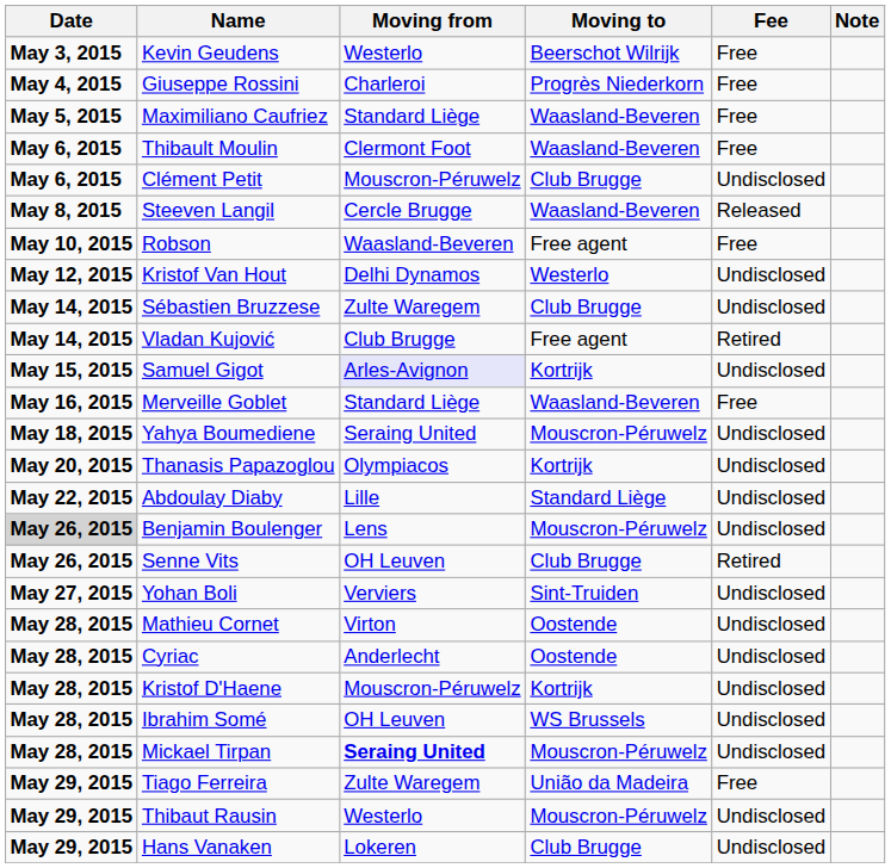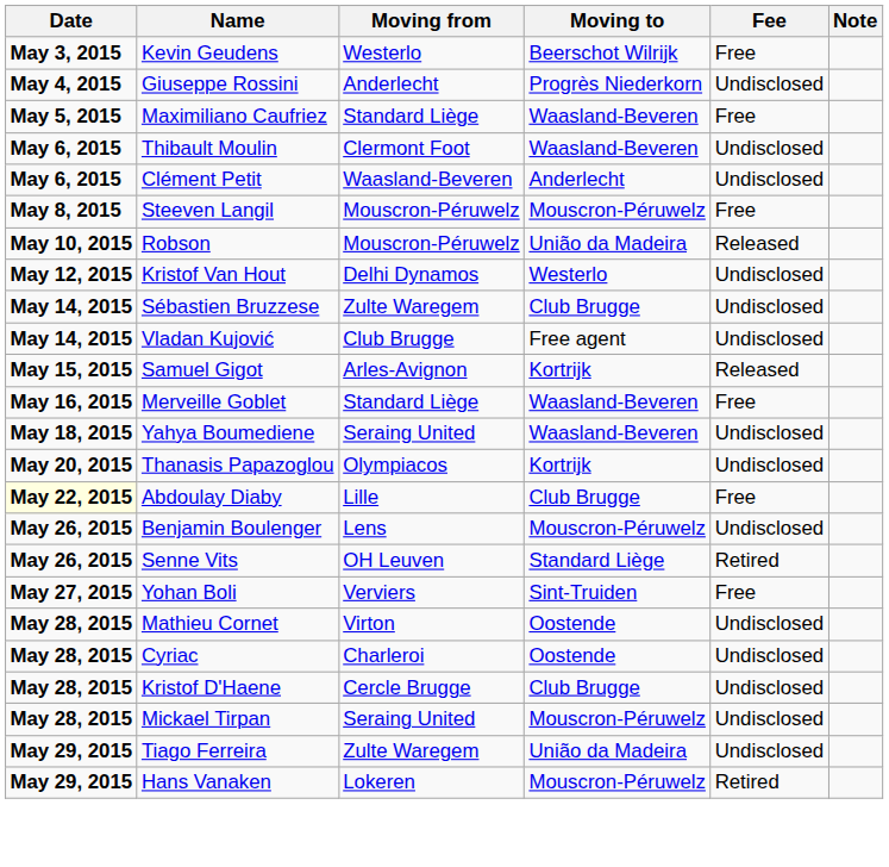 <table class="wikitable sortable">
 <tr>
 <th>Date</th>
 <th>Name</th>
 <th>Moving from</th>
 <th>Moving to</th>
 <th>Fee</th>
 <th>Note</th>
 </tr>
 <tr>
 <td><strong>May 3, 2015</strong></td>
 <td> <a href='#'>Kevin Geudens</a></td>
 <td> <a href='#'>Westerlo</a></td>
 <td> <a href='#'>Beerschot Wilrijk</a></td>
 <td>Free </td>
 <td></td>
 </tr>
 <tr>
 <td><strong>May 4, 2015</strong></td>
 <td> <a href='#'>Giuseppe Rossini</a></td>
-<td> <a href='#'>Charleroi</a></td>
+<td> <a href='#'>Anderlecht</a></td>
 <td> <a href='#'>Progrès Niederkorn</a></td>
-<td>Free </td>
+<td>Undisclosed </td>
 <td align=center></td>
 </tr>
 <tr>
 <td><strong>May 5, 2015</strong></td>
 <td> <a href='#'>Maximiliano Caufriez</a></td>
 <td> <a href='#'>Standard Liège</a></td>
 <td> <a href='#'>Waasland-Beveren</a></td>
 <td>Free </td>
 <td></td>
 </tr>
 <tr>
 <td><strong>May 6, 2015</strong></td>
 <td> <a href='#'>Thibault Moulin</a></td>
 <td> <a href='#'>Clermont Foot</a></td>
 <td> <a href='#'>Waasland-Beveren</a></td>
-<td>Free </td>
+<td>Undisclosed </td>
 <td></td>
 </tr>
 <tr>
 <td><strong>May 6, 2015</strong></td>
 <td> <a href='#'>Clément Petit</a></td>
-<td> <a href='#'>Mouscron-Péruwelz</a></td>
-<td> <a href='#'>Club Brugge</a></td>
+<td> <a href='#'>Waasland-Beveren</a></td>
+<td> <a href='#'>Anderlecht</a></td>
 <td>Undisclosed </td>
 <td></td>
 </tr>
 <tr>
 <td><strong>May 8, 2015</strong></td>
 <td> <a href='#'>Steeven Langil</a></td>
-<td> <a href='#'>Cercle Brugge</a></td>
-<td> <a href='#'>Waasland-Beveren</a></td>
-<td>Released </td>
+<td> <a href='#'>Mouscron-Péruwelz</a></td>
+<td> <a href='#'>Mouscron-Péruwelz</a></td>
+<td>Free </td>
 <td></td>
 </tr>
 <tr>
 <td><strong>May 10, 2015</strong></td>
 <td> <a href='#'>Robson</a></td>
-<td> <a href='#'>Waasland-Beveren</a></td>
-<td>Free agent</td>
-<td>Free </td>
+<td> <a href='#'>Mouscron-Péruwelz</a></td>
+<td> <a href='#'>União da Madeira</a></td>
+<td>Released </td>
 <td></td>
 </tr>
 <tr>
 <td><strong>May 12, 2015</strong></td>
 <td> <a href='#'>Kristof Van Hout</a></td>
 <td> <a href='#'>Delhi Dynamos</a></td>
 <td> <a href='#'>Westerlo</a></td>
 <td>Undisclosed </td>
 <td></td>
 </tr>
 <tr>
 <td><strong>May 14, 2015</strong></td>
 <td> <a href='#'>Sébastien Bruzzese</a></td>
 <td> <a href='#'>Zulte Waregem</a></td>
 <td> <a href='#'>Club Brugge</a></td>
 <td>Undisclosed </td>
 <td></td>
 </tr>
 <tr>
 <td><strong>May 14, 2015</strong></td>
 <td> <a href='#'>Vladan Kujović</a></td>
 <td> <a href='#'>Club Brugge</a></td>
 <td>Free agent</td>
-<td>Retired </td>
+<td>Undisclosed </td>
 <td></td>
 </tr>
 <tr>
 <td><strong>May 15, 2015</strong></td>
 <td> <a href='#'>Samuel Gigot</a></td>
-<td style="background: lavender;"> <a href='#'>Arles-Avignon</a></td>
+<td> <a href='#'>Arles-Avignon</a></td>
 <td> <a href='#'>Kortrijk</a></td>
-<td>Undisclosed </td>
+<td>Released </td>
 <td></td>
 </tr>
 <tr>
 <td><strong>May 16, 2015</strong></td>
 <td> <a href='#'>Merveille Goblet</a></td>
 <td> <a href='#'>Standard Liège</a></td>
 <td> <a href='#'>Waasland-Beveren</a></td>
 <td>Free </td>
 <td align=center></td>
 </tr>
 <tr>
 <td><strong>May 18, 2015</strong></td>
 <td> <a href='#'>Yahya Boumediene</a></td>
 <td> <a href='#'>Seraing United</a></td>
-<td> <a href='#'>Mouscron-Péruwelz</a></td>
+<td> <a href='#'>Waasland-Beveren</a></td>
 <td>Undisclosed </td>
 <td></td>
 </tr>
 <tr>
 <td><strong>May 20, 2015</strong></td>
 <td> <a href='#'>Thanasis Papazoglou</a></td>
 <td> <a href='#'>Olympiacos</a></td>
 <td> <a href='#'>Kortrijk</a></td>
 <td>Undisclosed </td>
 <td></td>
 </tr>
 <tr>
-<td><strong>May 22, 2015</strong></td>
+<td style="background: lightyellow;"><strong>May 22, 2015</strong></td>
 <td> <a href='#'>Abdoulay Diaby</a></td>
 <td> <a href='#'>Lille</a></td>
-<td> <a href='#'>Standard Liège</a></td>
-<td>Undisclosed </td>
+<td> <a href='#'>Club Brugge</a></td>
+<td>Free </td>
 <td></td>
 </tr>
 <tr>
-<td style="background: lightgrey;"><strong>May 26, 2015</strong></td>
+<td><strong>May 26, 2015</strong></td>
 <td> <a href='#'>Benjamin Boulenger</a></td>
 <td> <a href='#'>Lens</a></td>
 <td> <a href='#'>Mouscron-Péruwelz</a></td>
 <td>Undisclosed </td>
 <td></td>
 </tr>
 <tr>
 <td><strong>May 26, 2015</strong></td>
 <td> <a href='#'>Senne Vits</a></td>
 <td> <a href='#'>OH Leuven</a></td>
-<td> <a href='#'>Club Brugge</a></td>
+<td> <a href='#'>Standard Liège</a></td>
 <td>Retired </td>
 <td></td>
 </tr>
 <tr>
 <td><strong>May 27, 2015</strong></td>
 <td> <a href='#'>Yohan Boli</a></td>
 <td> <a href='#'>Verviers</a></td>
 <td> <a href='#'>Sint-Truiden</a></td>
-<td>Undisclosed </td>
+<td>Free </td>
 <td></td>
 </tr>
 <tr>
 <td><strong>May 28, 2015</strong></td>
 <td> <a href='#'>Mathieu Cornet</a></td>
 <td> <a href='#'>Virton</a></td>
 <td> <a href='#'>Oostende</a></td>
 <td>Undisclosed </td>
 <td></td>
 </tr>
 <tr>
 <td><strong>May 28, 2015</strong></td>
 <td> <a href='#'>Cyriac</a></td>
-<td> <a href='#'>Anderlecht</a></td>
+<td> <a href='#'>Charleroi</a></td>
 <td> <a href='#'>Oostende</a></td>
 <td>Undisclosed </td>
 <td></td>
 </tr>
 <tr>
 <td><strong>May 28, 2015</strong></td>
 <td> <a href='#'>Kristof D'Haene</a></td>
-<td> <a href='#'>Mouscron-Péruwelz</a></td>
-<td> <a href='#'>Kortrijk</a></td>
-<td>Undisclosed </td>
-<td></td>
-</tr>
-<tr>
-<td><strong>May 28, 2015</strong></td>
-<td> <a href='#'>Ibrahim Somé</a></td>
-<td> <a href='#'>OH Leuven</a></td>
-<td> <a href='#'>WS Brussels</a></td>
+<td> <a href='#'>Cercle Brugge</a></td>
+<td> <a href='#'>Club Brugge</a></td>
 <td>Undisclosed </td>
 <td></td>
 </tr>
 <tr>
 <td><strong>May 28, 2015</strong></td>
 <td> <a href='#'>Mickael Tirpan</a></td>
-<td><strong> <a href='#'>Seraing United</a></strong></td>
+<td> <a href='#'>Seraing United</a></td>
 <td> <a href='#'>Mouscron-Péruwelz</a></td>
 <td>Undisclosed </td>
 <td></td>
 </tr>
 <tr>
 <td><strong>May 29, 2015</strong></td>
 <td> <a href='#'>Tiago Ferreira</a></td>
 <td> <a href='#'>Zulte Waregem</a></td>
 <td> <a href='#'>União da Madeira</a></td>
-<td>Free </td>
-<td></td>
-</tr>
-<tr>
-<td><strong>May 29, 2015</strong></td>
-<td> <a href='#'>Thibaut Rausin</a></td>
-<td> <a href='#'>Westerlo</a></td>
-<td> <a href='#'>Mouscron-Péruwelz</a></td>
 <td>Undisclosed </td>
 <td></td>
 </tr>
 <tr>
 <td><strong>May 29, 2015</strong></td>
 <td> <a href='#'>Hans Vanaken</a></td>
 <td> <a href='#'>Lokeren</a></td>
-<td> <a href='#'>Club Brugge</a></td>
-<td>Undisclosed </td>
+<td> <a href='#'>Mouscron-Péruwelz</a></td>
+<td>Retired </td>
 <td></td>
 </tr>
 </table>
